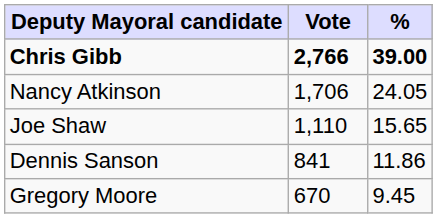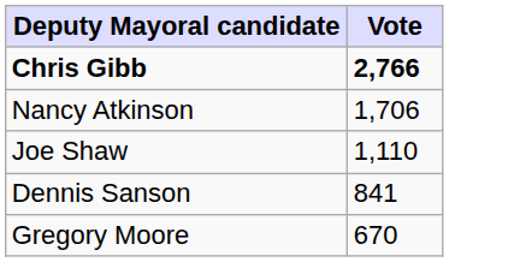 <table class="wikitable">
 <tr>
 <th style="background:#ddf; width:200px;">Deputy Mayoral candidate</th>
 <th style="background:#ddf; width:50px;">Vote</th>
-<th style="background:#ddf; width:30px;">%</th>
 </tr>
 <tr>
 <td><strong>Chris Gibb</strong></td>
 <td><strong>2,766</strong></td>
-<td><strong>39.00</strong></td>
 </tr>
 <tr>
 <td>Nancy Atkinson</td>
 <td>1,706</td>
-<td>24.05</td>
 </tr>
 <tr>
 <td>Joe Shaw</td>
 <td>1,110</td>
-<td>15.65</td>
 </tr>
 <tr>
 <td>Dennis Sanson</td>
 <td>841</td>
-<td>11.86</td>
 </tr>
 <tr>
 <td>Gregory Moore</td>
 <td>670</td>
-<td>9.45</td>
 </tr>
 </table>
